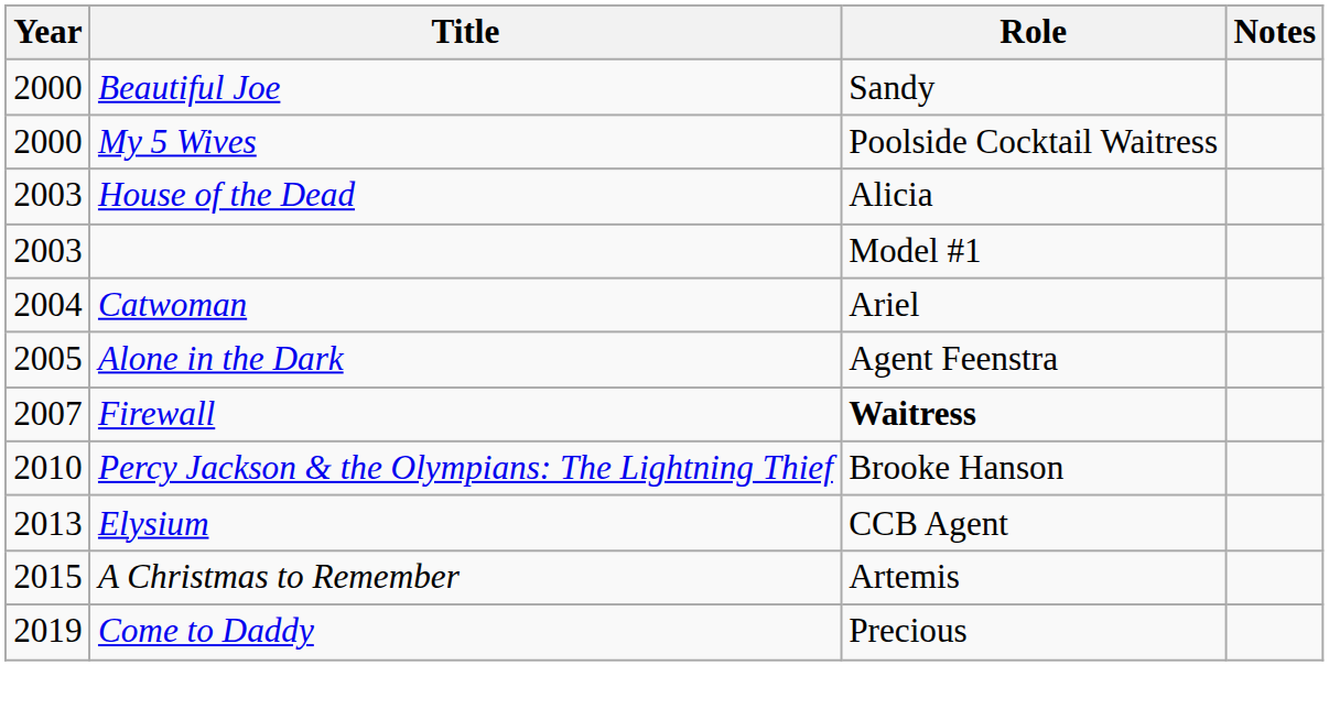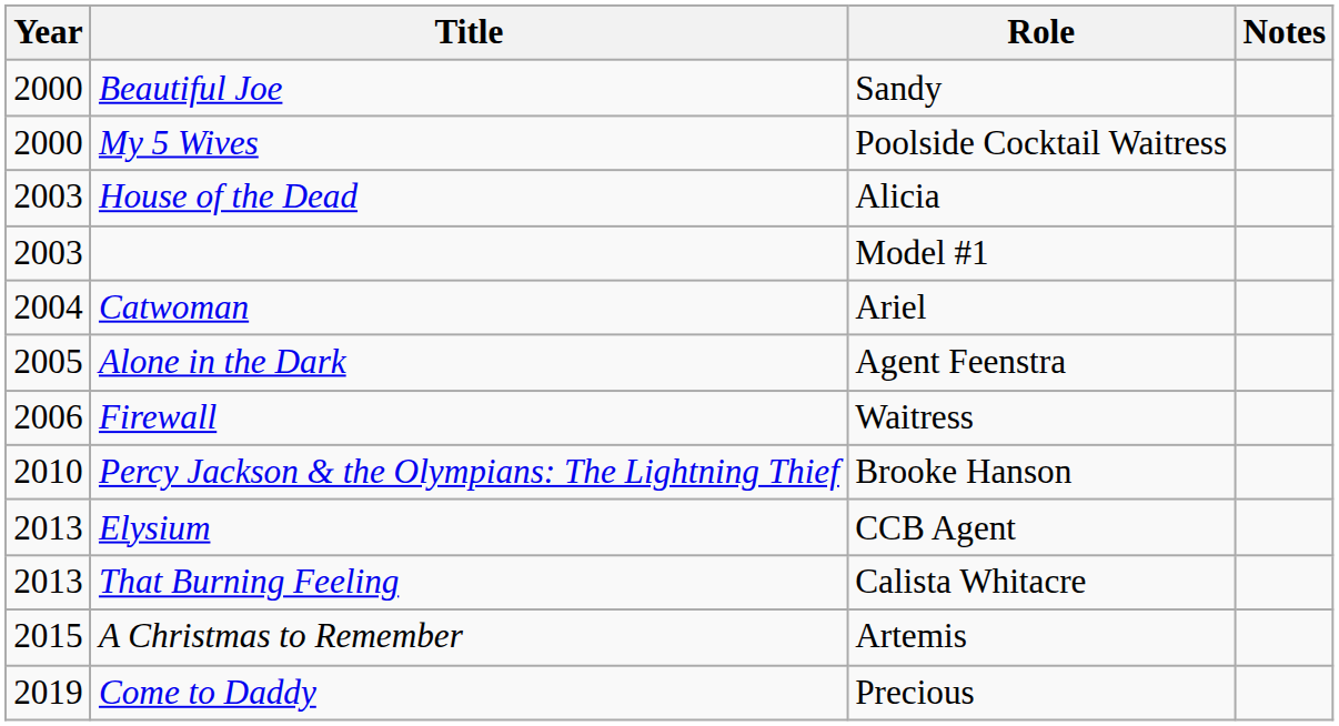 <table class="wikitable sortable">
 <tr>
 <th>Year</th>
 <th>Title</th>
 <th>Role</th>
 <th class="unsortable">Notes</th>
 </tr>
 <tr>
 <td>2000</td>
 <td><em><a href='#'>Beautiful Joe</a></em></td>
 <td>Sandy</td>
 <td></td>
 </tr>
 <tr>
 <td>2000</td>
 <td><em><a href='#'>My 5 Wives</a></em></td>
 <td>Poolside Cocktail Waitress</td>
 <td></td>
 </tr>
 <tr>
 <td>2003</td>
 <td><em><a href='#'>House of the Dead</a></em></td>
 <td>Alicia</td>
 <td></td>
 </tr>
 <tr>
 <td>2003</td>
 <td><em></em></td>
 <td>Model #1</td>
 <td></td>
 </tr>
 <tr>
 <td>2004</td>
 <td><em><a href='#'>Catwoman</a></em></td>
 <td>Ariel</td>
 <td></td>
 </tr>
 <tr>
 <td>2005</td>
 <td><em><a href='#'>Alone in the Dark</a></em></td>
 <td>Agent Feenstra</td>
 <td></td>
 </tr>
 <tr>
-<td>2007</td>
+<td>2006</td>
 <td><em><a href='#'>Firewall</a></em></td>
-<td><strong>Waitress</strong></td>
+<td>Waitress</td>
 <td></td>
 </tr>
 <tr>
 <td>2010</td>
 <td><em><a href='#'>Percy Jackson & the Olympians: The Lightning Thief</a></em></td>
 <td>Brooke Hanson</td>
 <td></td>
 </tr>
 <tr>
 <td>2013</td>
 <td><em><a href='#'>Elysium</a></em></td>
 <td>CCB Agent</td>
 <td></td>
 </tr>
 <tr>
+<td>2013</td>
+<td><em><a href='#'>That Burning Feeling</a></em></td>
+<td>Calista Whitacre</td>
+<td></td>
+</tr>
+<tr>
 <td>2015</td>
 <td data-sort-value="Christmas to Remember, A"><em>A Christmas to Remember</em></td>
 <td>Artemis</td>
 <td></td>
 </tr>
 <tr>
 <td>2019</td>
 <td><em><a href='#'>Come to Daddy</a></em></td>
 <td>Precious</td>
 <td></td>
 </tr>
 </table>
